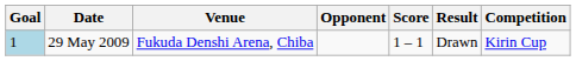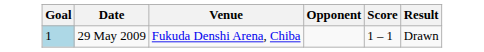 <table class="wikitable sortable"  style="margin:auto; font-size:90%;">
 <tr>
 <th>Goal</th>
 <th>Date</th>
 <th>Venue</th>
 <th>Opponent</th>
 <th>Score</th>
 <th>Result</th>
-<th>Competition</th>
 </tr>
 <tr>
 <td style="background: lightblue;">1</td>
 <td>29 May 2009</td>
 <td><a href='#'>Fukuda Denshi Arena</a>, <a href='#'>Chiba</a></td>
 <td></td>
 <td>1 – 1</td>
 <td>Drawn</td>
-<td><a href='#'>Kirin Cup</a></td>
 </tr>
 </table>
